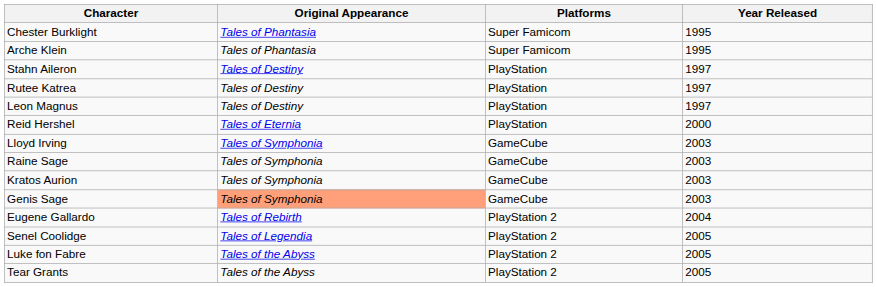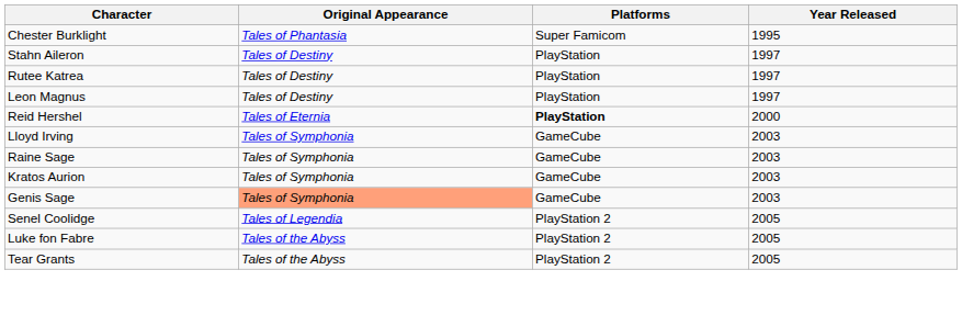 <table class="wikitable"  style="width:60%">
 <tr>
 <th>Character</th>
 <th>Original Appearance</th>
 <th>Platforms</th>
 <th>Year Released</th>
 </tr>
 <tr>
 <td>Chester Burklight</td>
 <td><em><a href='#'>Tales of Phantasia</a></em></td>
-<td>Super Famicom</td>
-<td>1995</td>
-</tr>
-<tr>
-<td>Arche Klein</td>
-<td><em>Tales of Phantasia</em></td>
 <td>Super Famicom</td>
 <td>1995</td>
 </tr>
 <tr>
 <td>Stahn Aileron</td>
 <td><em><a href='#'>Tales of Destiny</a></em></td>
 <td>PlayStation</td>
 <td>1997</td>
 </tr>
 <tr>
 <td>Rutee Katrea</td>
 <td><em>Tales of Destiny</em></td>
 <td>PlayStation</td>
 <td>1997</td>
 </tr>
 <tr>
 <td>Leon Magnus</td>
 <td><em>Tales of Destiny</em></td>
 <td>PlayStation</td>
 <td>1997</td>
 </tr>
 <tr>
 <td>Reid Hershel</td>
 <td><em><a href='#'>Tales of Eternia</a></em></td>
-<td>PlayStation</td>
+<td><strong>PlayStation</strong></td>
 <td>2000</td>
 </tr>
 <tr>
 <td>Lloyd Irving</td>
 <td><em><a href='#'>Tales of Symphonia</a></em></td>
 <td>GameCube</td>
 <td>2003</td>
 </tr>
 <tr>
 <td>Raine Sage</td>
 <td><em>Tales of Symphonia</em></td>
 <td>GameCube</td>
 <td>2003</td>
 </tr>
 <tr>
 <td>Kratos Aurion</td>
 <td><em>Tales of Symphonia</em></td>
 <td>GameCube</td>
 <td>2003</td>
 </tr>
 <tr>
 <td>Genis Sage</td>
 <td style="background: lightsalmon;"><em>Tales of Symphonia</em></td>
 <td>GameCube</td>
 <td>2003</td>
 </tr>
 <tr>
-<td>Eugene Gallardo</td>
-<td><em><a href='#'>Tales of Rebirth</a></em></td>
-<td>PlayStation 2</td>
-<td>2004</td>
-</tr>
-<tr>
 <td>Senel Coolidge</td>
 <td><em><a href='#'>Tales of Legendia</a></em></td>
 <td>PlayStation 2</td>
 <td>2005</td>
 </tr>
 <tr>
 <td>Luke fon Fabre</td>
 <td><em><a href='#'>Tales of the Abyss</a></em></td>
 <td>PlayStation 2</td>
 <td>2005</td>
 </tr>
 <tr>
 <td>Tear Grants</td>
 <td><em>Tales of the Abyss</em></td>
 <td>PlayStation 2</td>
 <td>2005</td>
 </tr>
 </table>
